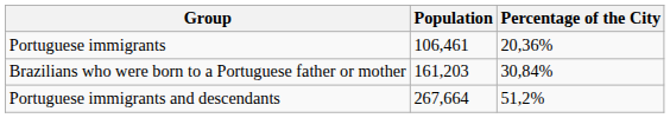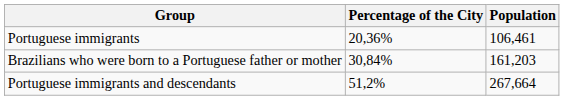 <table class="wikitable sortable">
 <tr>
 <th>Group</th>
+<th>Percentage of the City</th>
 <th>Population</th>
-<th>Percentage of the City</th>
 </tr>
 <tr>
 <td>Portuguese immigrants</td>
+<td>20,36%</td>
 <td>106,461</td>
-<td>20,36%</td>
 </tr>
 <tr>
 <td>Brazilians who were born to a Portuguese father or mother</td>
+<td>30,84%</td>
 <td>161,203</td>
-<td>30,84%</td>
 </tr>
 <tr>
 <td>Portuguese immigrants and descendants</td>
+<td>51,2%</td>
 <td>267,664</td>
-<td>51,2%</td>
 </tr>
 </table>
